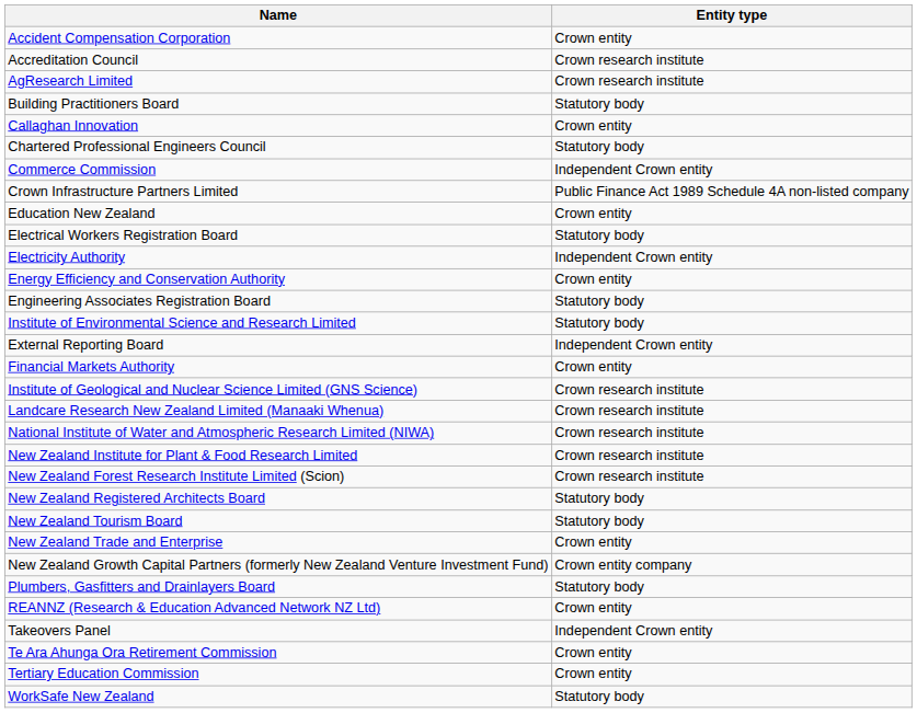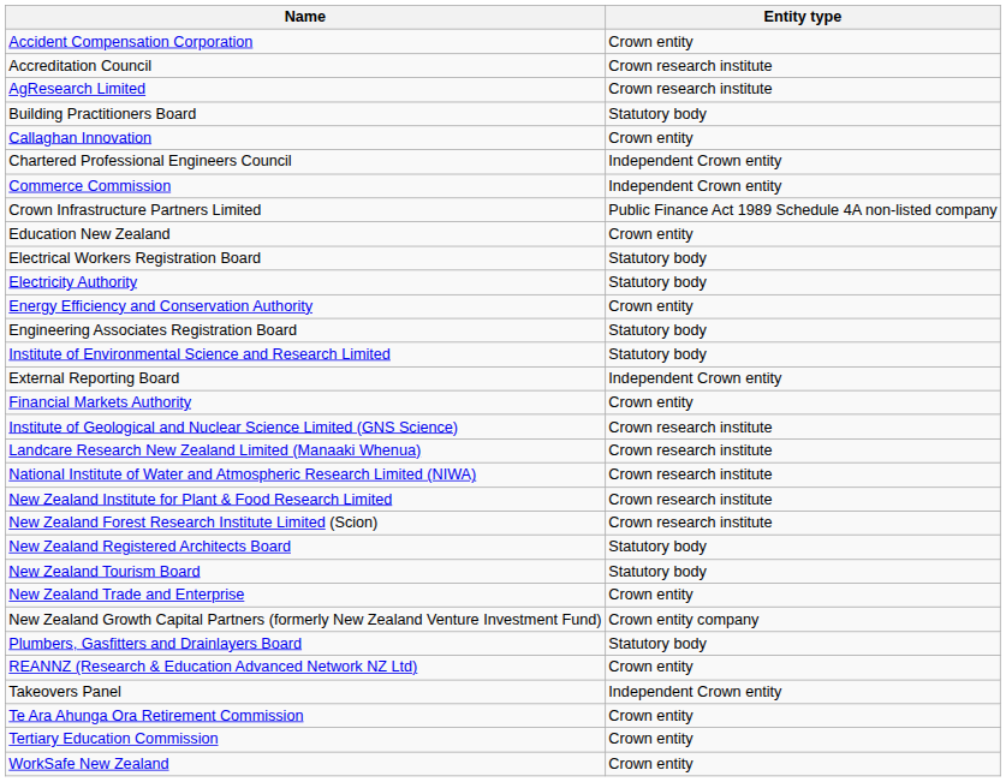 <table class="wikitable">
 <tr>
 <th>Name</th>
 <th>Entity type</th>
 </tr>
 <tr>
 <td><a href='#'>Accident Compensation Corporation</a></td>
 <td>Crown entity</td>
 </tr>
 <tr>
 <td>Accreditation Council</td>
 <td>Crown research institute</td>
 </tr>
 <tr>
 <td><a href='#'>AgResearch Limited</a></td>
 <td>Crown research institute</td>
 </tr>
 <tr>
 <td>Building Practitioners Board</td>
 <td>Statutory body</td>
 </tr>
 <tr>
 <td><a href='#'>Callaghan Innovation</a></td>
 <td>Crown entity</td>
 </tr>
 <tr>
 <td>Chartered Professional Engineers Council</td>
-<td>Statutory body</td>
+<td>Independent Crown entity</td>
 </tr>
 <tr>
 <td><a href='#'>Commerce Commission</a></td>
 <td>Independent Crown entity</td>
 </tr>
 <tr>
 <td>Crown Infrastructure Partners Limited</td>
 <td>Public Finance Act 1989 Schedule 4A non-listed company</td>
 </tr>
 <tr>
 <td>Education New Zealand</td>
 <td>Crown entity</td>
 </tr>
 <tr>
 <td>Electrical Workers Registration Board</td>
 <td>Statutory body</td>
 </tr>
 <tr>
 <td><a href='#'>Electricity Authority</a></td>
-<td>Independent Crown entity</td>
+<td>Statutory body</td>
 </tr>
 <tr>
 <td><a href='#'>Energy Efficiency and Conservation Authority</a></td>
 <td>Crown entity</td>
 </tr>
 <tr>
 <td>Engineering Associates Registration Board</td>
 <td>Statutory body</td>
 </tr>
 <tr>
 <td><a href='#'>Institute of Environmental Science and Research Limited</a></td>
 <td>Statutory body</td>
 </tr>
 <tr>
 <td>External Reporting Board</td>
 <td>Independent Crown entity</td>
 </tr>
 <tr>
 <td><a href='#'>Financial Markets Authority</a></td>
 <td>Crown entity</td>
 </tr>
 <tr>
 <td><a href='#'>Institute of Geological and Nuclear Science Limited (GNS Science)</a></td>
 <td>Crown research institute</td>
 </tr>
 <tr>
 <td><a href='#'>Landcare Research New Zealand Limited (Manaaki Whenua)</a></td>
 <td>Crown research institute</td>
 </tr>
 <tr>
 <td><a href='#'>National Institute of Water and Atmospheric Research Limited (NIWA)</a></td>
 <td>Crown research institute</td>
 </tr>
 <tr>
 <td><a href='#'>New Zealand Institute for Plant & Food Research Limited</a></td>
 <td>Crown research institute</td>
 </tr>
 <tr>
 <td><a href='#'>New Zealand Forest Research Institute Limited</a> (Scion)</td>
 <td>Crown research institute</td>
 </tr>
 <tr>
 <td><a href='#'>New Zealand Registered Architects Board</a></td>
 <td>Statutory body</td>
 </tr>
 <tr>
 <td><a href='#'>New Zealand Tourism Board</a></td>
 <td>Statutory body</td>
 </tr>
 <tr>
 <td><a href='#'>New Zealand Trade and Enterprise</a></td>
 <td>Crown entity</td>
 </tr>
 <tr>
 <td>New Zealand Growth Capital Partners (formerly New Zealand Venture Investment Fund)</td>
 <td>Crown entity company</td>
 </tr>
 <tr>
 <td><a href='#'>Plumbers, Gasfitters and Drainlayers Board</a></td>
 <td>Statutory body</td>
 </tr>
 <tr>
 <td><a href='#'>REANNZ (Research & Education Advanced Network NZ Ltd)</a></td>
 <td>Crown entity</td>
 </tr>
 <tr>
 <td>Takeovers Panel</td>
 <td>Independent Crown entity</td>
 </tr>
 <tr>
 <td><a href='#'>Te Ara Ahunga Ora Retirement Commission</a></td>
 <td>Crown entity</td>
 </tr>
 <tr>
 <td><a href='#'>Tertiary Education Commission</a></td>
 <td>Crown entity</td>
 </tr>
 <tr>
 <td><a href='#'>WorkSafe New Zealand</a></td>
-<td>Statutory body</td>
+<td>Crown entity</td>
 </tr>
 </table>
